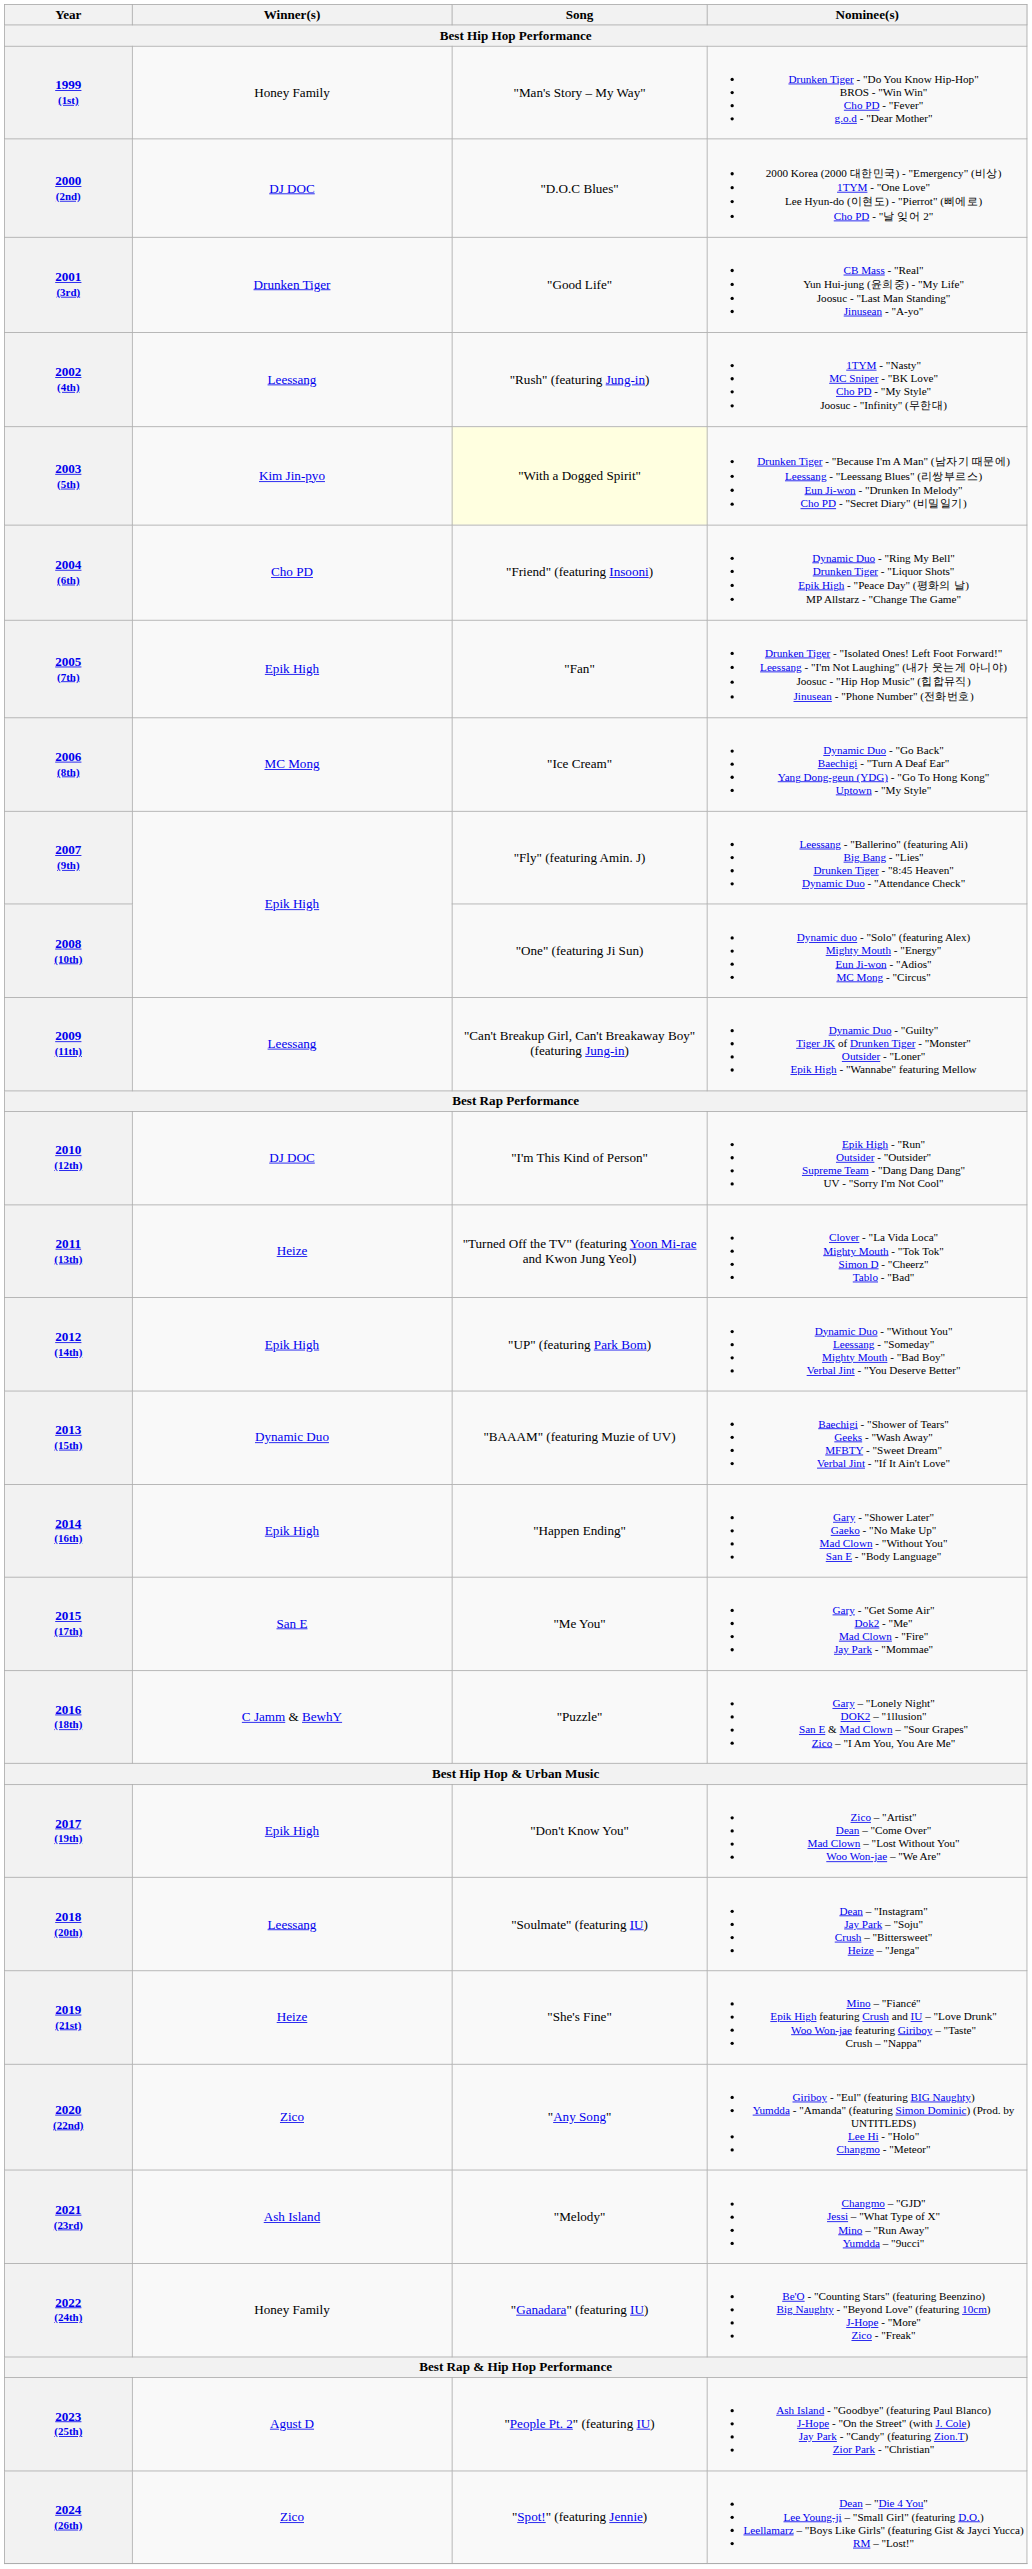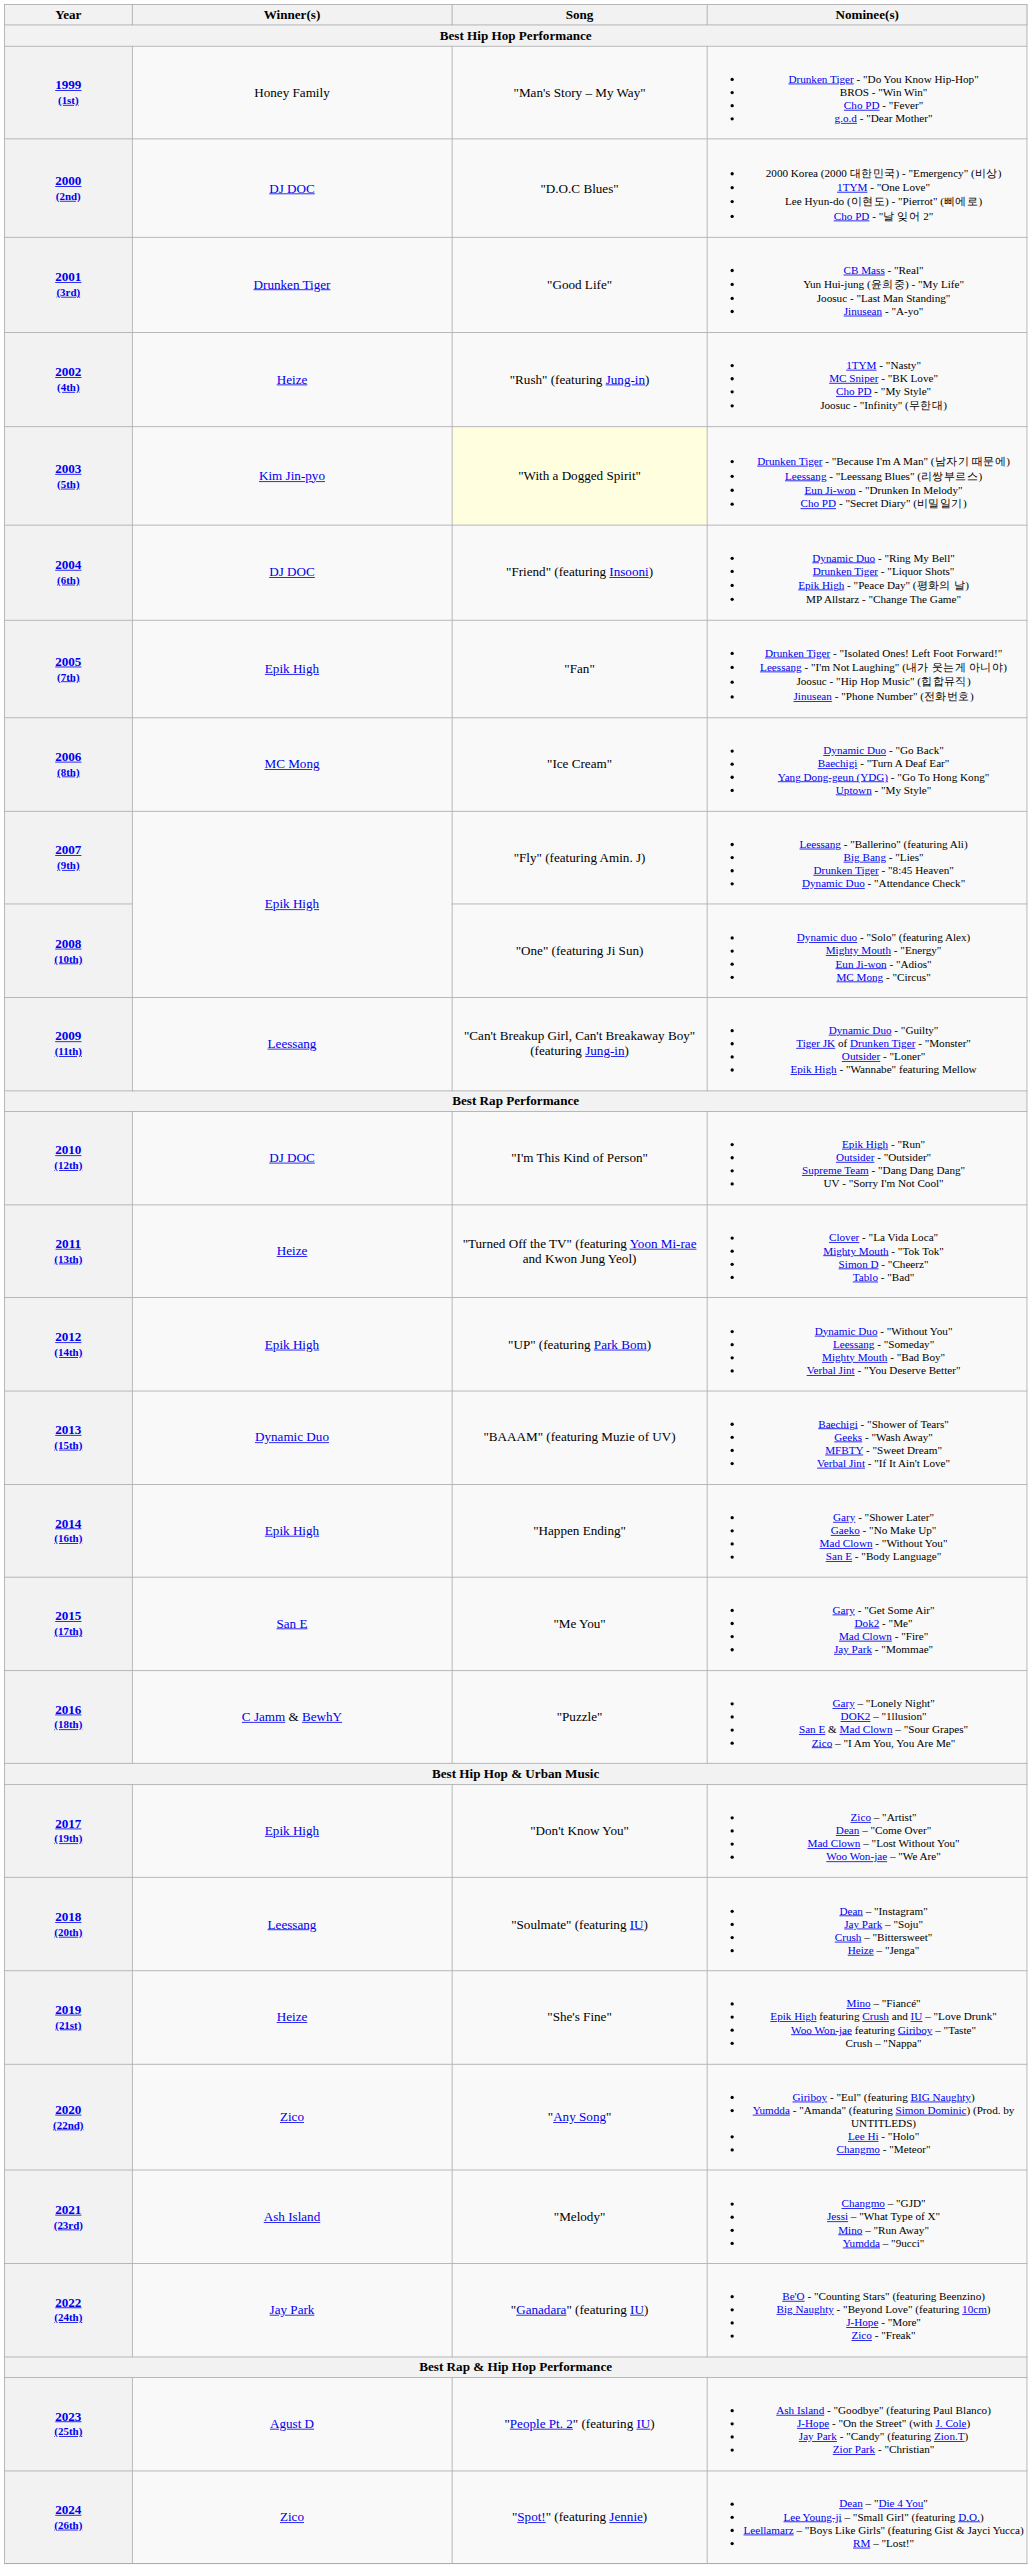 <table class="wikitable sortable" style="text-align:center;">
 <tr style="background:#bebebe;">
 <th scope="col" style="width:10%;">Year</th>
 <th scope="col" style="width:25%;">Winner(s)</th>
 <th scope="col" style="width:20%;">Song</th>
 <th scope="col" style="width:25%;">Nominee(s)</th>
 </tr>
 <tr>
 <th colspan=4>Best Hip Hop Performance</th>
 </tr>
 <tr>
 <th scope="row" style="text-align:center"><a href='#'>1999<br><small>(1st)</small></a></th>
 <td>Honey Family</td>
 <td>"Man's Story – My Way"</td>
 <td style="font-size: 85%;"><br><ul><li><a href='#'>Drunken Tiger</a> - "Do You Know Hip-Hop"</li><li>BROS - "Win Win"</li><li><a href='#'>Cho PD</a> - "Fever"</li><li><a href='#'>g.o.d</a> - "Dear Mother"</li></ul></td>
 </tr>
 <tr>
 <th scope="row" style="text-align:center"><a href='#'>2000<br><small>(2nd)</small></a></th>
 <td><a href='#'>DJ DOC</a></td>
 <td>"D.O.C Blues"</td>
 <td style="font-size: 85%;"><br><ul><li>2000 Korea (2000 대한민국) - "Emergency" (비상)</li><li><a href='#'>1TYM</a> - "One Love"</li><li>Lee Hyun-do (이현도) - "Pierrot" (삐에로)</li><li><a href='#'>Cho PD</a> - "날 잊어 2"</li></ul></td>
 </tr>
 <tr>
 <th scope="row" style="text-align:center"><a href='#'>2001<br><small>(3rd)</small></a></th>
 <td><a href='#'>Drunken Tiger</a></td>
 <td>"Good Life"</td>
 <td style="font-size: 85%;"><br><ul><li><a href='#'>CB Mass</a> - "Real"</li><li>Yun Hui-jung (윤희중) - "My Life"</li><li>Joosuc - "Last Man Standing"</li><li><a href='#'>Jinusean</a> - "A-yo"</li></ul></td>
 </tr>
 <tr>
 <th scope="row" style="text-align:center"><a href='#'>2002<br><small>(4th)</small></a></th>
-<td><a href='#'>Leessang</a></td>
+<td><a href='#'>Heize</a></td>
 <td>"Rush" (featuring <a href='#'>Jung-in</a>)</td>
 <td style="font-size: 85%;"><br><ul><li><a href='#'>1TYM</a> - "Nasty"</li><li><a href='#'>MC Sniper</a> - "BK Love"</li><li><a href='#'>Cho PD</a> - "My Style"</li><li>Joosuc - "Infinity" (무한대)</li></ul></td>
 </tr>
 <tr>
 <th scope="row" style="text-align:center"><a href='#'>2003<br><small>(5th)</small></a></th>
 <td><a href='#'>Kim Jin-pyo</a></td>
 <td style="background: lightyellow;">"With a Dogged Spirit"</td>
 <td style="font-size: 85%;"><br><ul><li><a href='#'>Drunken Tiger</a> - "Because I'm A Man" (남자기 때문에)</li><li><a href='#'>Leessang</a> - "Leessang Blues" (리쌍부르스)</li><li><a href='#'>Eun Ji-won</a> - "Drunken In Melody"</li><li><a href='#'>Cho PD</a> - "Secret Diary" (비밀일기)</li></ul></td>
 </tr>
 <tr>
 <th scope="row" style="text-align:center"><a href='#'>2004<br><small>(6th)</small></a></th>
-<td><a href='#'>Cho PD</a></td>
+<td><a href='#'>DJ DOC</a></td>
 <td>"Friend" (featuring <a href='#'>Insooni</a>)</td>
 <td style="font-size: 85%;"><br><ul><li><a href='#'>Dynamic Duo</a> - "Ring My Bell"</li><li><a href='#'>Drunken Tiger</a> - "Liquor Shots"</li><li><a href='#'>Epik High</a> - "Peace Day" (평화의 날)</li><li>MP Allstarz - "Change The Game"</li></ul></td>
 </tr>
 <tr>
 <th scope="row" style="text-align:center"><a href='#'>2005<br><small>(7th)</small></a></th>
 <td><a href='#'>Epik High</a></td>
 <td>"Fan"</td>
 <td style="font-size: 85%;"><br><ul><li><a href='#'>Drunken Tiger</a> - "Isolated Ones! Left Foot Forward!"</li><li><a href='#'>Leessang</a> - "I'm Not Laughing" (내가 웃는게 아니야)</li><li>Joosuc - "Hip Hop Music" (힙합뮤직)</li><li><a href='#'>Jinusean</a> - "Phone Number" (전화번호)</li></ul></td>
 </tr>
 <tr>
 <th scope="row" style="text-align:center"><a href='#'>2006<br><small>(8th)</small></a></th>
 <td><a href='#'>MC Mong</a></td>
 <td>"Ice Cream"</td>
 <td style="font-size: 85%;"><br><ul><li><a href='#'>Dynamic Duo</a> - "Go Back"</li><li><a href='#'>Baechigi</a> - "Turn A Deaf Ear"</li><li><a href='#'>Yang Dong-geun (YDG)</a> - "Go To Hong Kong"</li><li><a href='#'>Uptown</a> - "My Style"</li></ul></td>
 </tr>
 <tr>
 <th scope="row" style="text-align:center"><a href='#'>2007<br><small>(9th)</small></a></th>
 <td rowspan="2"><a href='#'>Epik High</a></td>
 <td>"Fly" (featuring Amin. J)</td>
 <td style="font-size: 85%;"><br><ul><li><a href='#'>Leessang</a> - "Ballerino" (featuring Ali)</li><li><a href='#'>Big Bang</a> - "Lies"</li><li><a href='#'>Drunken Tiger</a> - "8:45 Heaven"</li><li><a href='#'>Dynamic Duo</a> - "Attendance Check"</li></ul></td>
 </tr>
 <tr>
 <th scope="row" style="text-align:center"><a href='#'>2008<br><small>(10th)</small></a></th>
 <td>"One" (featuring Ji Sun)</td>
 <td style="font-size: 85%;"><br><ul><li><a href='#'>Dynamic duo</a> - "Solo" (featuring Alex)</li><li><a href='#'>Mighty Mouth</a> - "Energy"</li><li><a href='#'>Eun Ji-won</a> - "Adios"</li><li><a href='#'>MC Mong</a> - "Circus"</li></ul></td>
 </tr>
 <tr>
 <th scope="row" style="text-align:center"><a href='#'>2009<br><small>(11th)</small></a></th>
 <td><a href='#'>Leessang</a></td>
 <td>"Can't Breakup Girl, Can't Breakaway Boy" (featuring <a href='#'>Jung-in</a>)</td>
 <td style="font-size: 85%;"><br><ul><li><a href='#'>Dynamic Duo</a> - "Guilty"</li><li><a href='#'>Tiger JK</a> of <a href='#'>Drunken Tiger</a> - "Monster"</li><li><a href='#'>Outsider</a> - "Loner"</li><li><a href='#'>Epik High</a> - "Wannabe" featuring Mellow</li></ul></td>
 </tr>
 <tr>
 <th colspan=4>Best Rap Performance</th>
 </tr>
 <tr>
 <th scope="row" style="text-align:center"><a href='#'>2010<br><small>(12th)</small></a></th>
 <td><a href='#'>DJ DOC</a></td>
 <td>"I'm This Kind of Person"</td>
 <td style="font-size: 85%;"><br><ul><li><a href='#'>Epik High</a> - "Run"</li><li><a href='#'>Outsider</a> - "Outsider"</li><li><a href='#'>Supreme Team</a> - "Dang Dang Dang"</li><li>UV - "Sorry I'm Not Cool"</li></ul></td>
 </tr>
 <tr>
 <th scope="row" style="text-align:center"><a href='#'>2011<br><small>(13th)</small></a></th>
 <td><a href='#'>Heize</a></td>
 <td>"Turned Off the TV" (featuring <a href='#'>Yoon Mi-rae</a> and Kwon Jung Yeol)</td>
 <td style="font-size: 85%;"><br><ul><li><a href='#'>Clover</a> - "La Vida Loca"</li><li><a href='#'>Mighty Mouth</a> - "Tok Tok"</li><li><a href='#'>Simon D</a> - "Cheerz"</li><li><a href='#'>Tablo</a> - "Bad"</li></ul></td>
 </tr>
 <tr>
 <th scope="row" style="text-align:center"><a href='#'>2012<br><small>(14th)</small></a></th>
 <td><a href='#'>Epik High</a></td>
 <td>"UP" (featuring <a href='#'>Park Bom</a>)</td>
 <td style="font-size: 85%;"><br><ul><li><a href='#'>Dynamic Duo</a> - "Without You"</li><li><a href='#'>Leessang</a> - "Someday"</li><li><a href='#'>Mighty Mouth</a> - "Bad Boy"</li><li><a href='#'>Verbal Jint</a> - "You Deserve Better"</li></ul></td>
 </tr>
 <tr>
 <th scope="row" style="text-align:center"><a href='#'>2013<br><small>(15th)</small></a></th>
 <td><a href='#'>Dynamic Duo</a></td>
 <td>"BAAAM" (featuring Muzie of UV)</td>
 <td style="font-size: 85%;"><br><ul><li><a href='#'>Baechigi</a> - "Shower of Tears"</li><li><a href='#'>Geeks</a> - "Wash Away"</li><li><a href='#'>MFBTY</a> - "Sweet Dream"</li><li><a href='#'>Verbal Jint</a> - "If It Ain't Love"</li></ul></td>
 </tr>
 <tr>
 <th scope="row" style="text-align:center"><a href='#'>2014</a><br><a href='#'><small>(16th)</small></a></th>
 <td><a href='#'>Epik High</a></td>
 <td>"Happen Ending"</td>
 <td style="font-size: 85%;"><br><ul><li><a href='#'>Gary</a> - "Shower Later"</li><li><a href='#'>Gaeko</a> - "No Make Up"</li><li><a href='#'>Mad Clown</a> - "Without You"</li><li><a href='#'>San E</a> - "Body Language"</li></ul></td>
 </tr>
 <tr>
 <th scope="row" style="text-align:center"><a href='#'>2015</a><br><a href='#'><small>(17th)</small></a></th>
 <td><a href='#'>San E</a></td>
 <td>"Me You"</td>
 <td style="font-size: 85%;"><br><ul><li><a href='#'>Gary</a> - "Get Some Air"</li><li><a href='#'>Dok2</a> - "Me"</li><li><a href='#'>Mad Clown</a> - "Fire"</li><li><a href='#'>Jay Park</a> - "Mommae"</li></ul></td>
 </tr>
 <tr>
 <th scope="row" style="text-align:center"><a href='#'>2016</a><br><a href='#'><small>(18th)</small></a></th>
 <td><a href='#'>C Jamm</a> & <a href='#'>BewhY</a></td>
 <td>"Puzzle"</td>
 <td style="font-size: 85%;"><br><ul><li><a href='#'>Gary</a> – "Lonely Night"</li><li><a href='#'>DOK2</a> – "1llusion"</li><li><a href='#'>San E</a> & <a href='#'>Mad Clown</a> – "Sour Grapes"</li><li><a href='#'>Zico</a> – "I Am You, You Are Me"</li></ul></td>
 </tr>
 <tr>
 <th colspan=4>Best Hip Hop & Urban Music</th>
 </tr>
 <tr>
 <th scope="row" style="text-align:center"><a href='#'>2017</a><br><a href='#'><small>(19th)</small></a></th>
 <td><a href='#'>Epik High</a></td>
 <td>"Don't Know You"</td>
 <td style="font-size: 85%;"><br><ul><li><a href='#'>Zico</a> – "Artist"</li><li><a href='#'>Dean</a> – "Come Over"</li><li><a href='#'>Mad Clown</a> – "Lost Without You"</li><li><a href='#'>Woo Won-jae</a> – "We Are"</li></ul></td>
 </tr>
 <tr>
 <th><a href='#'>2018</a><br><a href='#'><small>(20th)</small></a></th>
 <td><a href='#'>Leessang</a></td>
 <td>"Soulmate" (featuring <a href='#'>IU</a>)</td>
 <td style="font-size: 85%;"><br><ul><li><a href='#'>Dean</a> – "Instagram"</li><li><a href='#'>Jay Park</a> – "Soju"</li><li><a href='#'>Crush</a> – "Bittersweet"</li><li><a href='#'>Heize</a> – "Jenga"</li></ul></td>
 </tr>
 <tr>
 <th><a href='#'>2019</a><br><small><a href='#'>(21st)</a></small></th>
 <td><a href='#'>Heize</a></td>
 <td>"She's Fine"</td>
 <td style="font-size: 85%;"><br><ul><li><a href='#'>Mino</a> – "Fiancé"</li><li><a href='#'>Epik High</a> featuring <a href='#'>Crush</a> and <a href='#'>IU</a> – "Love Drunk"</li><li><a href='#'>Woo Won-jae</a> featuring <a href='#'>Giriboy</a> – "Taste"</li><li>Crush – "Nappa"</li></ul></td>
 </tr>
 <tr>
 <th><a href='#'>2020</a><br><small><a href='#'>(22nd)</a></small></th>
 <td><a href='#'>Zico</a></td>
 <td>"<a href='#'>Any Song</a>"</td>
 <td style="font-size: 85%;"><br><ul><li><a href='#'>Giriboy</a> - "Eul" (featuring <a href='#'>BIG Naughty</a>)</li><li><a href='#'>Yumdda</a> - "Amanda" (featuring <a href='#'>Simon Dominic</a>) (Prod. by UNTITLEDS)</li><li><a href='#'>Lee Hi</a> - "Holo"</li><li><a href='#'>Changmo</a> - "Meteor"</li></ul></td>
 </tr>
 <tr>
 <th><a href='#'>2021</a><br><small><a href='#'>(23rd)</a></small></th>
 <td><a href='#'>Ash Island</a></td>
 <td>"Melody"</td>
 <td style="font-size: 85%;"><br><ul><li><a href='#'>Changmo</a> – "GJD"</li><li><a href='#'>Jessi</a> – "What Type of X"</li><li><a href='#'>Mino</a> – "Run Away"</li><li><a href='#'>Yumdda</a> – "9ucci"</li></ul></td>
 </tr>
 <tr>
 <th><a href='#'>2022</a><br><small><a href='#'>(24th)</a></small></th>
-<td>Honey Family</td>
+<td><a href='#'>Jay Park</a></td>
 <td>"<a href='#'>Ganadara</a>" (featuring <a href='#'>IU</a>)</td>
 <td style="font-size: 85%;"><br><ul><li><a href='#'>Be'O</a> - "Counting Stars" (featuring Beenzino)</li><li><a href='#'>Big Naughty</a> - "Beyond Love" (featuring <a href='#'>10cm</a>)</li><li><a href='#'>J-Hope</a> - "More"</li><li><a href='#'>Zico</a> - "Freak"</li></ul></td>
 </tr>
 <tr>
 <th colspan=4>Best Rap & Hip Hop Performance</th>
 </tr>
 <tr>
 <th><a href='#'>2023</a><br><small><a href='#'>(25th)</a></small></th>
 <td><a href='#'>Agust D</a></td>
 <td>"<a href='#'>People Pt. 2</a>" (featuring <a href='#'>IU</a>)</td>
 <td style="font-size: 85%;"><br><ul><li><a href='#'>Ash Island</a> - "Goodbye" (featuring Paul Blanco)</li><li><a href='#'>J-Hope</a> - "On the Street" (with <a href='#'>J. Cole</a>)</li><li><a href='#'>Jay Park</a> - "Candy" (featuring <a href='#'>Zion.T</a>)</li><li><a href='#'>Zior Park</a> - "Christian"</li></ul></td>
 </tr>
 <tr>
 <th><a href='#'>2024</a><br><small><a href='#'>(26th)</a></small></th>
 <td><a href='#'>Zico</a></td>
 <td>"<a href='#'>Spot!</a>" (featuring <a href='#'>Jennie</a>)</td>
 <td style="font-size: 85%;"><br><ul><li><a href='#'>Dean</a> – "<a href='#'>Die 4 You</a>"</li><li><a href='#'>Lee Young-ji</a> – "Small Girl" (featuring <a href='#'>D.O.</a>)</li><li><a href='#'>Leellamarz</a> – "Boys Like Girls" (featuring Gist & Jayci Yucca)</li><li><a href='#'>RM</a> – "Lost!"</li></ul></td>
 </tr>
 <tr>
 </tr>
 </table>
